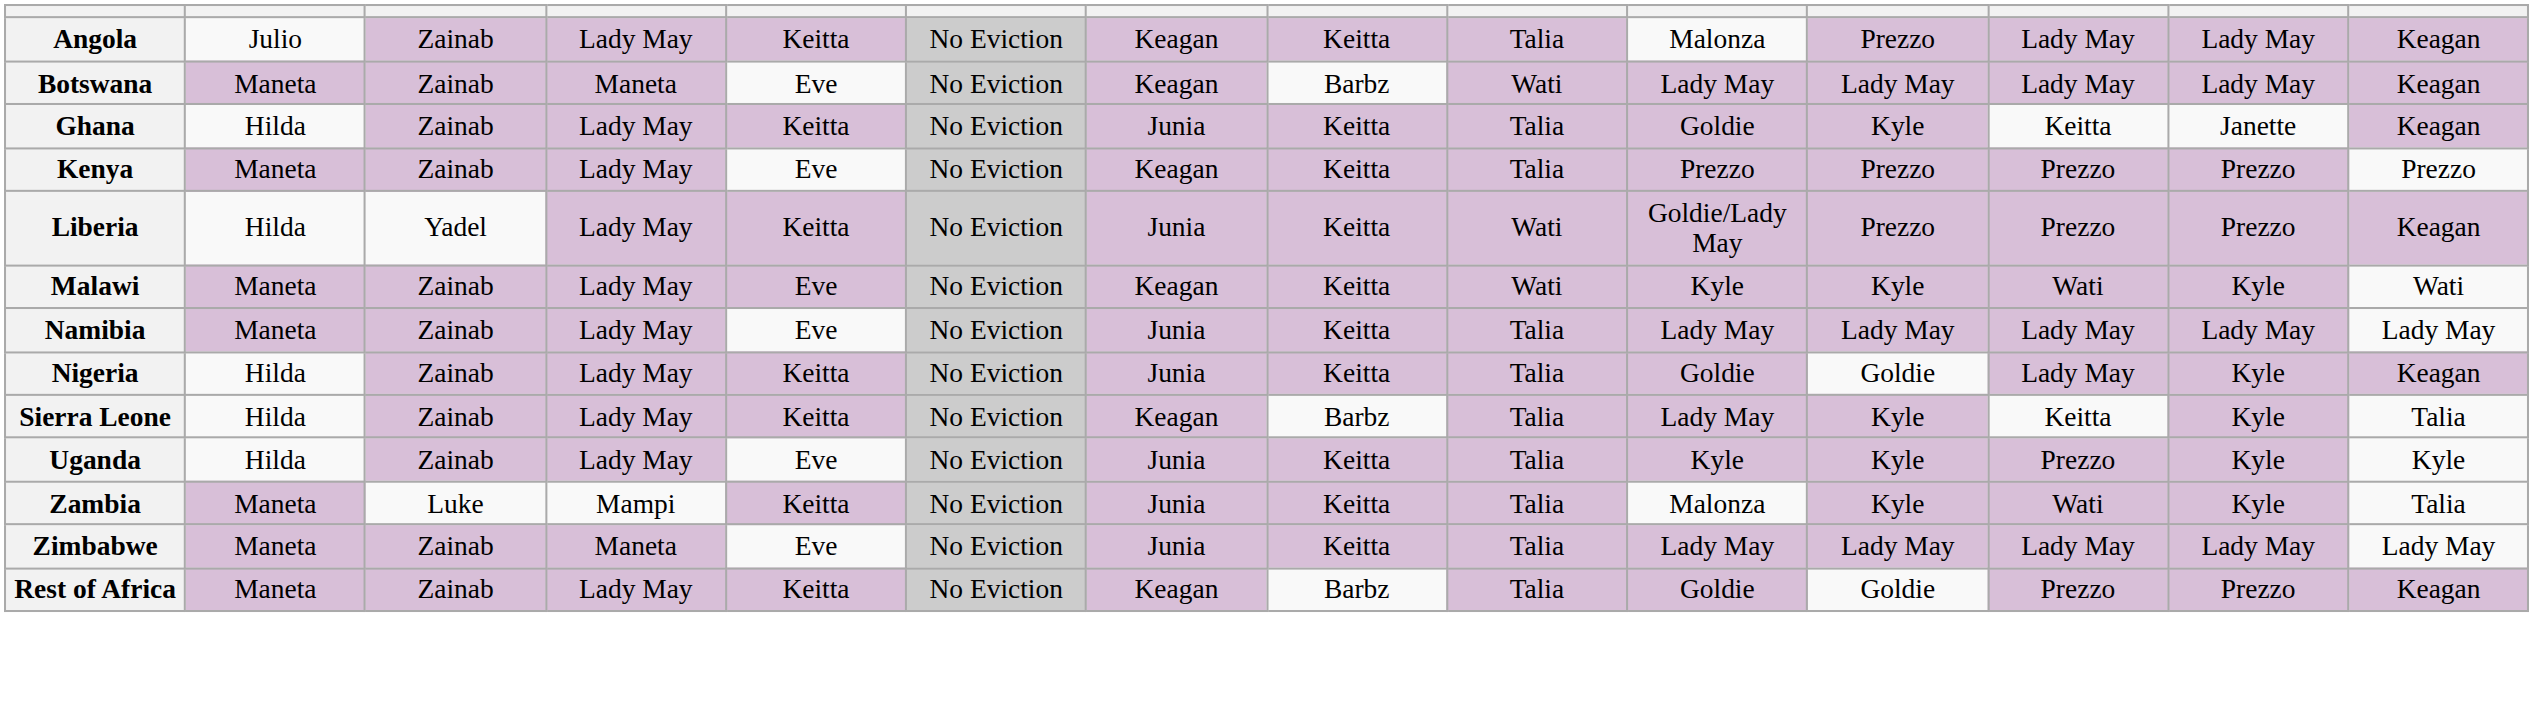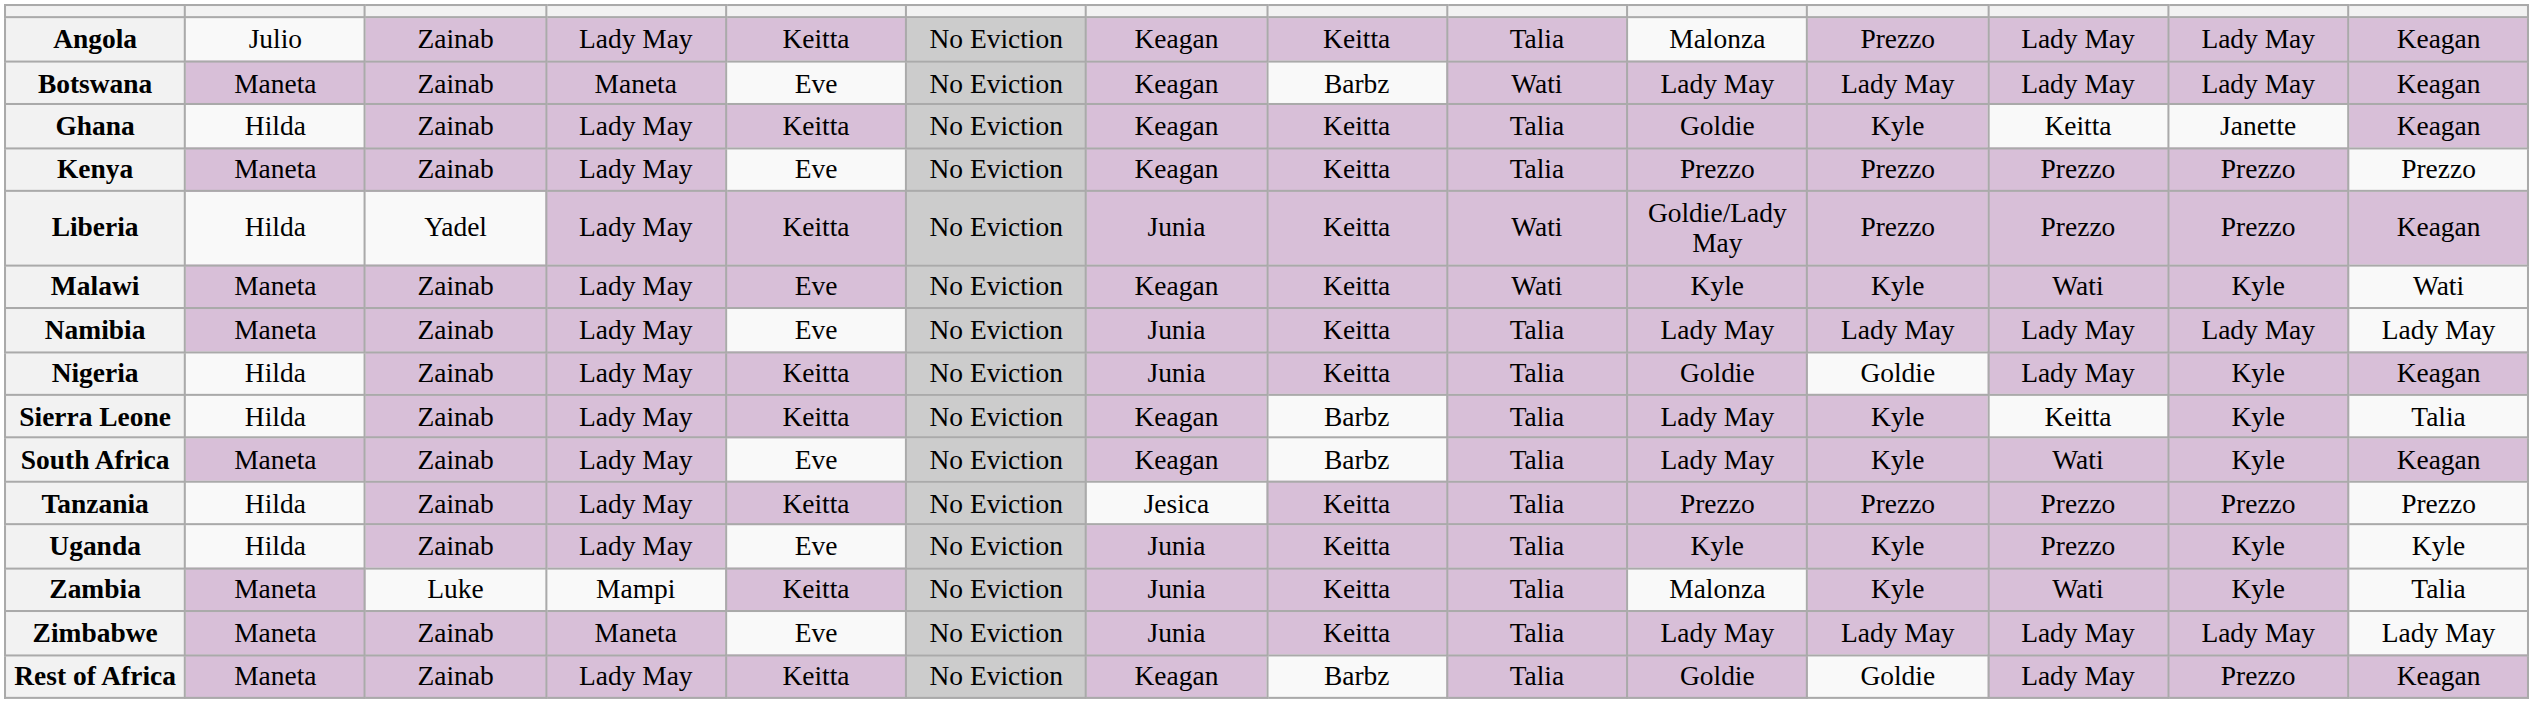 <table class="wikitable" style="text-align:center; font-size:85%; line-height:15px">
 <tr>
 <th style="width: 6%;"></th>
 <th style="width: 6%;"></th>
 <th style="width: 6%;"></th>
 <th style="width: 6%;"></th>
 <th style="width: 6%;"></th>
 <th style="width: 6%;"></th>
 <th style="width: 6%;"></th>
 <th style="width: 6%;"></th>
 <th style="width: 6%;"></th>
 <th style="width: 6%;"></th>
 <th style="width: 6%;"></th>
 <th style="width: 6%;"></th>
 <th style="width: 6%;"></th>
 <th style="width: 6%;"></th>
 </tr>
 <tr>
 <th>Angola</th>
 <td>Julio</td>
 <td style="background:Thistle; text-align:center">Zainab</td>
 <td style="background:Thistle; text-align:center">Lady May</td>
 <td style="background:Thistle; text-align:center">Keitta</td>
 <td style="background:#ccc; text-align:center">No Eviction</td>
 <td style="background:Thistle; text-align:center">Keagan</td>
 <td style="background:Thistle; text-align:center">Keitta</td>
 <td style="background:Thistle; text-align:center">Talia</td>
 <td>Malonza</td>
 <td style="background:Thistle; text-align:center">Prezzo</td>
 <td style="background:Thistle; text-align:center">Lady May</td>
 <td style="background:Thistle; text-align:center">Lady May</td>
 <td style="background:Thistle; text-align:center">Keagan</td>
 </tr>
 <tr>
 <th>Botswana</th>
 <td style="background:Thistle; text-align:center">Maneta</td>
 <td style="background:Thistle; text-align:center">Zainab</td>
 <td style="background:Thistle; text-align:center">Maneta</td>
 <td>Eve</td>
 <td style="background:#ccc; text-align:center">No Eviction</td>
 <td style="background:Thistle; text-align:center">Keagan</td>
 <td>Barbz</td>
 <td style="background:Thistle; text-align:center">Wati</td>
 <td style="background:Thistle; text-align:center">Lady May</td>
 <td style="background:Thistle; text-align:center">Lady May</td>
 <td style="background:Thistle; text-align:center">Lady May</td>
 <td style="background:Thistle; text-align:center">Lady May</td>
 <td style="background:Thistle; text-align:center">Keagan</td>
 </tr>
 <tr>
 <th>Ghana</th>
 <td>Hilda</td>
 <td style="background:Thistle; text-align:center">Zainab</td>
 <td style="background:Thistle; text-align:center">Lady May</td>
 <td style="background:Thistle; text-align:center">Keitta</td>
 <td style="background:#ccc; text-align:center">No Eviction</td>
-<td style="background:Thistle; text-align:center">Junia</td>
+<td style="background:Thistle; text-align:center">Keagan</td>
 <td style="background:Thistle; text-align:center">Keitta</td>
 <td style="background:Thistle; text-align:center">Talia</td>
 <td style="background:Thistle; text-align:center">Goldie</td>
 <td style="background:Thistle; text-align:center">Kyle</td>
 <td>Keitta</td>
 <td>Janette</td>
 <td style="background:Thistle; text-align:center">Keagan</td>
 </tr>
 <tr>
 <th>Kenya</th>
 <td style="background:Thistle; text-align:center">Maneta</td>
 <td style="background:Thistle; text-align:center">Zainab</td>
 <td style="background:Thistle; text-align:center">Lady May</td>
 <td>Eve</td>
 <td style="background:#ccc; text-align:center">No Eviction</td>
 <td style="background:Thistle; text-align:center">Keagan</td>
 <td style="background:Thistle; text-align:center">Keitta</td>
 <td style="background:Thistle; text-align:center">Talia</td>
 <td style="background:Thistle; text-align:center">Prezzo</td>
 <td style="background:Thistle; text-align:center">Prezzo</td>
 <td style="background:Thistle; text-align:center">Prezzo</td>
 <td style="background:Thistle; text-align:center">Prezzo</td>
 <td>Prezzo</td>
 </tr>
 <tr>
 <th>Liberia</th>
 <td>Hilda</td>
 <td>Yadel</td>
 <td style="background:Thistle; text-align:center">Lady May</td>
 <td style="background:Thistle; text-align:center">Keitta</td>
 <td style="background:#ccc; text-align:center">No Eviction</td>
 <td style="background:Thistle; text-align:center">Junia</td>
 <td style="background:Thistle; text-align:center">Keitta</td>
 <td style="background:Thistle; text-align:center">Wati</td>
 <td style="background:Thistle; text-align:center">Goldie/Lady May</td>
 <td style="background:Thistle; text-align:center">Prezzo</td>
 <td style="background:Thistle; text-align:center">Prezzo</td>
 <td style="background:Thistle; text-align:center">Prezzo</td>
 <td style="background:Thistle; text-align:center">Keagan</td>
 </tr>
 <tr>
 <th>Malawi</th>
 <td style="background:Thistle; text-align:center">Maneta</td>
 <td style="background:Thistle; text-align:center">Zainab</td>
 <td style="background:Thistle; text-align:center">Lady May</td>
 <td style="background:Thistle; text-align:center">Eve</td>
 <td style="background:#ccc; text-align:center">No Eviction</td>
 <td style="background:Thistle; text-align:center">Keagan</td>
 <td style="background:Thistle; text-align:center">Keitta</td>
 <td style="background:Thistle; text-align:center">Wati</td>
 <td style="background:Thistle; text-align:center">Kyle</td>
 <td style="background:Thistle; text-align:center">Kyle</td>
 <td style="background:Thistle; text-align:center">Wati</td>
 <td style="background:Thistle; text-align:center">Kyle</td>
 <td>Wati</td>
 </tr>
 <tr>
 <th>Namibia</th>
 <td style="background:Thistle; text-align:center">Maneta</td>
 <td style="background:Thistle; text-align:center">Zainab</td>
 <td style="background:Thistle; text-align:center">Lady May</td>
 <td>Eve</td>
 <td style="background:#ccc; text-align:center">No Eviction</td>
 <td style="background:Thistle; text-align:center">Junia</td>
 <td style="background:Thistle; text-align:center">Keitta</td>
 <td style="background:Thistle; text-align:center">Talia</td>
 <td style="background:Thistle; text-align:center">Lady May</td>
 <td style="background:Thistle; text-align:center">Lady May</td>
 <td style="background:Thistle; text-align:center">Lady May</td>
 <td style="background:Thistle; text-align:center">Lady May</td>
 <td>Lady May</td>
 </tr>
 <tr>
 <th>Nigeria</th>
 <td>Hilda</td>
 <td style="background:Thistle; text-align:center">Zainab</td>
 <td style="background:Thistle; text-align:center">Lady May</td>
 <td style="background:Thistle; text-align:center">Keitta</td>
 <td style="background:#ccc; text-align:center">No Eviction</td>
 <td style="background:Thistle; text-align:center">Junia</td>
 <td style="background:Thistle; text-align:center">Keitta</td>
 <td style="background:Thistle; text-align:center">Talia</td>
 <td style="background:Thistle; text-align:center">Goldie</td>
 <td>Goldie</td>
 <td style="background:Thistle; text-align:center">Lady May</td>
 <td style="background:Thistle; text-align:center">Kyle</td>
 <td style="background:Thistle; text-align:center">Keagan</td>
 </tr>
 <tr>
 <th>Sierra Leone</th>
 <td>Hilda</td>
 <td style="background:Thistle; text-align:center">Zainab</td>
 <td style="background:Thistle; text-align:center">Lady May</td>
 <td style="background:Thistle; text-align:center">Keitta</td>
 <td style="background:#ccc; text-align:center">No Eviction</td>
 <td style="background:Thistle; text-align:center">Keagan</td>
 <td>Barbz</td>
 <td style="background:Thistle; text-align:center">Talia</td>
 <td style="background:Thistle; text-align:center">Lady May</td>
 <td style="background:Thistle; text-align:center">Kyle</td>
 <td>Keitta</td>
 <td style="background:Thistle; text-align:center">Kyle</td>
 <td>Talia</td>
 </tr>
 <tr>
+<th>South Africa</th>
+<td style="background:Thistle; text-align:center">Maneta</td>
+<td style="background:Thistle; text-align:center">Zainab</td>
+<td style="background:Thistle; text-align:center">Lady May</td>
+<td>Eve</td>
+<td style="background:#ccc; text-align:center">No Eviction</td>
+<td style="background:Thistle; text-align:center">Keagan</td>
+<td>Barbz</td>
+<td style="background:Thistle; text-align:center">Talia</td>
+<td style="background:Thistle; text-align:center">Lady May</td>
+<td style="background:Thistle; text-align:center">Kyle</td>
+<td style="background:Thistle; text-align:center">Wati</td>
+<td style="background:Thistle; text-align:center">Kyle</td>
+<td style="background:Thistle; text-align:center">Keagan</td>
+</tr>
+<tr>
+<th>Tanzania</th>
+<td>Hilda</td>
+<td style="background:Thistle; text-align:center">Zainab</td>
+<td style="background:Thistle; text-align:center">Lady May</td>
+<td style="background:Thistle; text-align:center">Keitta</td>
+<td style="background:#ccc; text-align:center">No Eviction</td>
+<td>Jesica</td>
+<td style="background:Thistle; text-align:center">Keitta</td>
+<td style="background:Thistle; text-align:center">Talia</td>
+<td style="background:Thistle; text-align:center">Prezzo</td>
+<td style="background:Thistle; text-align:center">Prezzo</td>
+<td style="background:Thistle; text-align:center">Prezzo</td>
+<td style="background:Thistle; text-align:center">Prezzo</td>
+<td>Prezzo</td>
+</tr>
+<tr>
 <th>Uganda</th>
 <td>Hilda</td>
 <td style="background:Thistle; text-align:center">Zainab</td>
 <td style="background:Thistle; text-align:center">Lady May</td>
 <td>Eve</td>
 <td style="background:#ccc; text-align:center">No Eviction</td>
 <td style="background:Thistle; text-align:center">Junia</td>
 <td style="background:Thistle; text-align:center">Keitta</td>
 <td style="background:Thistle; text-align:center">Talia</td>
 <td style="background:Thistle; text-align:center">Kyle</td>
 <td style="background:Thistle; text-align:center">Kyle</td>
 <td style="background:Thistle; text-align:center">Prezzo</td>
 <td style="background:Thistle; text-align:center">Kyle</td>
 <td>Kyle</td>
 </tr>
 <tr>
 <th>Zambia</th>
 <td style="background:Thistle; text-align:center">Maneta</td>
 <td>Luke</td>
 <td>Mampi</td>
 <td style="background:Thistle; text-align:center">Keitta</td>
 <td style="background:#ccc; text-align:center">No Eviction</td>
 <td style="background:Thistle; text-align:center">Junia</td>
 <td style="background:Thistle; text-align:center">Keitta</td>
 <td style="background:Thistle; text-align:center">Talia</td>
 <td>Malonza</td>
 <td style="background:Thistle; text-align:center">Kyle</td>
 <td style="background:Thistle; text-align:center">Wati</td>
 <td style="background:Thistle; text-align:center">Kyle</td>
 <td>Talia</td>
 </tr>
 <tr>
 <th>Zimbabwe</th>
 <td style="background:Thistle; text-align:center">Maneta</td>
 <td style="background:Thistle; text-align:center">Zainab</td>
 <td style="background:Thistle; text-align:center">Maneta</td>
 <td>Eve</td>
 <td style="background:#ccc; text-align:center">No Eviction</td>
 <td style="background:Thistle; text-align:center">Junia</td>
 <td style="background:Thistle; text-align:center">Keitta</td>
 <td style="background:Thistle; text-align:center">Talia</td>
 <td style="background:Thistle; text-align:center">Lady May</td>
 <td style="background:Thistle; text-align:center">Lady May</td>
 <td style="background:Thistle; text-align:center">Lady May</td>
 <td style="background:Thistle; text-align:center">Lady May</td>
 <td>Lady May</td>
 </tr>
 <tr>
 <th>Rest of Africa</th>
 <td style="background:Thistle; text-align:center">Maneta</td>
 <td style="background:Thistle; text-align:center">Zainab</td>
 <td style="background:Thistle; text-align:center">Lady May</td>
 <td style="background:Thistle; text-align:center">Keitta</td>
 <td style="background:#ccc; text-align:center">No Eviction</td>
 <td style="background:Thistle; text-align:center">Keagan</td>
 <td>Barbz</td>
 <td style="background:Thistle; text-align:center">Talia</td>
 <td style="background:Thistle; text-align:center">Goldie</td>
 <td>Goldie</td>
-<td style="background:Thistle; text-align:center">Prezzo</td>
+<td style="background:Thistle; text-align:center">Lady May</td>
 <td style="background:Thistle; text-align:center">Prezzo</td>
 <td style="background:Thistle; text-align:center">Keagan</td>
 </tr>
 </table>
